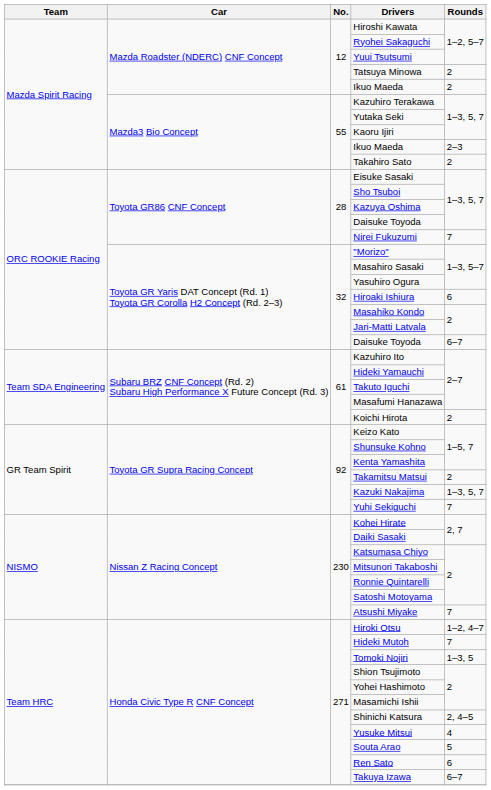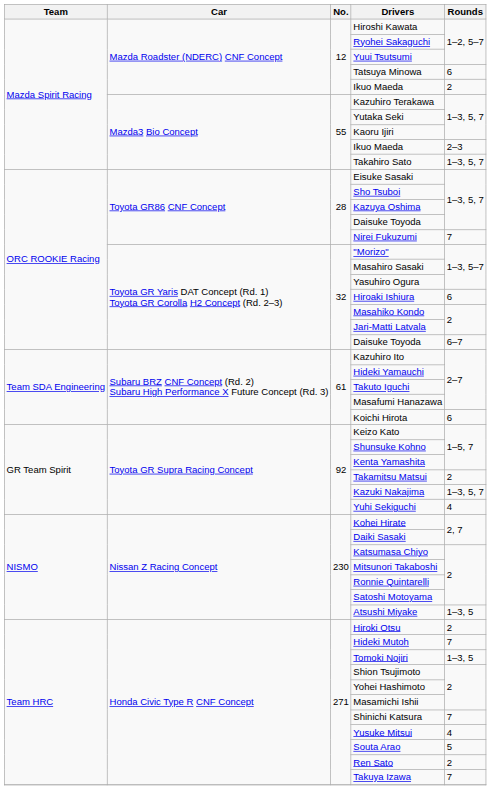 <table class="wikitable" style="font-size: 85%">
 <tr>
 <th>Team</th>
 <th>Car</th>
 <th>No.</th>
 <th>Drivers</th>
 <th>Rounds</th>
 </tr>
 <tr>
 <td rowspan="10"> <a href='#'>Mazda Spirit Racing</a></td>
 <td rowspan="5"><a href='#'>Mazda Roadster (NDERC)</a> <a href='#'>CNF Concept</a></td>
 <td align="center" rowspan="5">12</td>
 <td> Hiroshi Kawata</td>
 <td rowspan="3">1–2, 5–7</td>
 </tr>
 <tr>
 <td> <a href='#'>Ryohei Sakaguchi</a></td>
 </tr>
 <tr>
 <td> <a href='#'>Yuui Tsutsumi</a></td>
 </tr>
 <tr>
 <td> Tatsuya Minowa</td>
-<td>2</td>
+<td>6</td>
 </tr>
 <tr>
 <td> Ikuo Maeda</td>
 <td>2</td>
 </tr>
 <tr>
 <td rowspan="5"><a href='#'>Mazda3</a> <a href='#'>Bio Concept</a></td>
 <td align="center" rowspan="5">55</td>
 <td> Kazuhiro Terakawa</td>
 <td rowspan="3">1–3, 5, 7</td>
 </tr>
 <tr>
 <td> Yutaka Seki</td>
 </tr>
 <tr>
 <td> Kaoru Ijiri</td>
 </tr>
 <tr>
 <td> Ikuo Maeda</td>
 <td>2–3</td>
 </tr>
 <tr>
 <td> Takahiro Sato</td>
-<td>2</td>
+<td>1–3, 5, 7</td>
 </tr>
 <tr>
 <td rowspan="12"> <a href='#'>ORC ROOKIE Racing</a></td>
 <td rowspan="5"><a href='#'>Toyota GR86</a> <a href='#'>CNF Concept</a></td>
 <td align="center" rowspan="5">28</td>
 <td> Eisuke Sasaki</td>
 <td rowspan="4">1–3, 5, 7</td>
 </tr>
 <tr>
 <td> <a href='#'>Sho Tsuboi</a></td>
 </tr>
 <tr>
 <td> <a href='#'>Kazuya Oshima</a></td>
 </tr>
 <tr>
 <td> Daisuke Toyoda</td>
 </tr>
 <tr>
 <td> <a href='#'>Nirei Fukuzumi</a></td>
 <td>7</td>
 </tr>
 <tr>
 <td rowspan="7"><a href='#'>Toyota GR Yaris</a> DAT Concept (Rd. 1)<br><a href='#'>Toyota GR Corolla</a> <a href='#'>H2 Concept</a> (Rd. 2–3)</td>
 <td align="center" rowspan="7">32</td>
 <td> <a href='#'>"Morizo"</a></td>
 <td rowspan="3">1–3, 5–7</td>
 </tr>
 <tr>
 <td> Masahiro Sasaki</td>
 </tr>
 <tr>
 <td> Yasuhiro Ogura</td>
 </tr>
 <tr>
 <td> <a href='#'>Hiroaki Ishiura</a></td>
 <td>6</td>
 </tr>
 <tr>
 <td> <a href='#'>Masahiko Kondo</a></td>
 <td rowspan="2">2</td>
 </tr>
 <tr>
 <td> <a href='#'>Jari-Matti Latvala</a></td>
 </tr>
 <tr>
 <td> Daisuke Toyoda</td>
 <td>6–7</td>
 </tr>
 <tr>
 <td rowspan="5"> <a href='#'>Team SDA Engineering</a></td>
 <td rowspan="5"><a href='#'>Subaru BRZ</a> <a href='#'>CNF Concept</a> (Rd. 2)<br><a href='#'>Subaru High Performance X</a> Future Concept (Rd. 3)</td>
 <td align="center" rowspan="5">61</td>
 <td> Kazuhiro Ito</td>
 <td rowspan="4">2–7</td>
 </tr>
 <tr>
 <td> <a href='#'>Hideki Yamauchi</a></td>
 </tr>
 <tr>
 <td> <a href='#'>Takuto Iguchi</a></td>
 </tr>
 <tr>
 <td> Masafumi Hanazawa</td>
 </tr>
 <tr>
 <td> Koichi Hirota</td>
-<td>2</td>
+<td>6</td>
 </tr>
 <tr>
 <td rowspan="6"> GR Team Spirit</td>
 <td rowspan="6"><a href='#'>Toyota GR Supra Racing Concept</a></td>
 <td align="center" rowspan="6">92</td>
 <td> Keizo Kato</td>
 <td rowspan="3">1–5, 7</td>
 </tr>
 <tr>
 <td> <a href='#'>Shunsuke Kohno</a></td>
 </tr>
 <tr>
 <td> <a href='#'>Kenta Yamashita</a></td>
 </tr>
 <tr>
 <td> <a href='#'>Takamitsu Matsui</a></td>
 <td>2</td>
 </tr>
 <tr>
 <td> <a href='#'>Kazuki Nakajima</a></td>
 <td>1–3, 5, 7</td>
 </tr>
 <tr>
 <td> <a href='#'>Yuhi Sekiguchi</a></td>
-<td>7</td>
+<td>4</td>
 </tr>
 <tr>
 <td rowspan="7"> <a href='#'>NISMO</a></td>
 <td rowspan="7"><a href='#'>Nissan Z Racing Concept</a></td>
 <td align="center" rowspan="7">230</td>
 <td> <a href='#'>Kohei Hirate</a></td>
 <td rowspan="2">2, 7</td>
 </tr>
 <tr>
 <td> <a href='#'>Daiki Sasaki</a></td>
 </tr>
 <tr>
 <td> <a href='#'>Katsumasa Chiyo</a></td>
 <td rowspan="4">2</td>
 </tr>
 <tr>
 <td> <a href='#'>Mitsunori Takaboshi</a></td>
 </tr>
 <tr>
 <td> <a href='#'>Ronnie Quintarelli</a></td>
 </tr>
 <tr>
 <td> <a href='#'>Satoshi Motoyama</a></td>
 </tr>
 <tr>
 <td> <a href='#'>Atsushi Miyake</a></td>
-<td>7</td>
+<td>1–3, 5</td>
 </tr>
 <tr>
 <td rowspan="11"> <a href='#'>Team HRC</a></td>
 <td rowspan="11"><a href='#'>Honda Civic Type R</a> <a href='#'>CNF Concept</a></td>
 <td align="center" rowspan="11">271</td>
 <td> <a href='#'>Hiroki Otsu</a></td>
-<td>1–2, 4–7</td>
+<td>2</td>
 </tr>
 <tr>
 <td> <a href='#'>Hideki Mutoh</a></td>
 <td>7</td>
 </tr>
 <tr>
 <td> <a href='#'>Tomoki Nojiri</a></td>
 <td>1–3, 5</td>
 </tr>
 <tr>
 <td> Shion Tsujimoto</td>
 <td rowspan="3">2</td>
 </tr>
 <tr>
 <td> Yohei Hashimoto</td>
 </tr>
 <tr>
 <td> Masamichi Ishii</td>
 </tr>
 <tr>
 <td> Shinichi Katsura</td>
-<td>2, 4–5</td>
+<td>7</td>
 </tr>
 <tr>
 <td> <a href='#'>Yusuke Mitsui</a></td>
 <td>4</td>
 </tr>
 <tr>
 <td> <a href='#'>Souta Arao</a></td>
 <td>5</td>
 </tr>
 <tr>
 <td> <a href='#'>Ren Sato</a></td>
-<td>6</td>
+<td>2</td>
 </tr>
 <tr>
 <td> <a href='#'>Takuya Izawa</a></td>
-<td>6–7</td>
+<td>7</td>
 </tr>
 <tr>
 </tr>
 </table>
